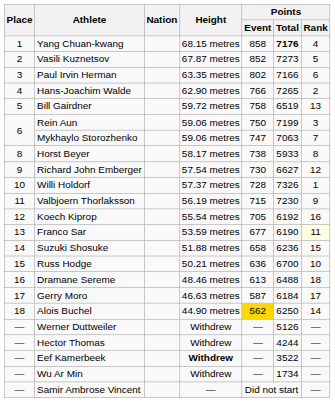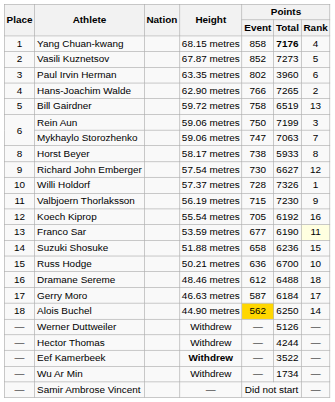 <table class=wikitable>
 <tr>
 <th rowspan=2>Place</th>
 <th rowspan=2>Athlete</th>
 <th rowspan=2>Nation</th>
 <th rowspan=2>Height</th>
 <th colspan=3>Points</th>
 </tr>
 <tr>
 <th>Event</th>
 <th>Total</th>
 <th>Rank</th>
 </tr>
 <tr align=center>
 <td>1</td>
 <td align=left>Yang Chuan-kwang</td>
 <td align=left></td>
 <td>68.15 metres</td>
 <td>858</td>
 <td><strong>7176</strong></td>
 <td>4</td>
 </tr>
 <tr align=center>
 <td>2</td>
 <td align=left>Vasili Kuznetsov</td>
 <td align=left></td>
 <td>67.87 metres</td>
 <td>852</td>
 <td>7273</td>
 <td>5</td>
 </tr>
 <tr align=center>
 <td>3</td>
 <td align=left>Paul Irvin Herman</td>
 <td align=left></td>
 <td>63.35 metres</td>
 <td>802</td>
-<td>7166</td>
+<td>3960</td>
 <td>6</td>
 </tr>
 <tr align=center>
 <td>4</td>
 <td align=left>Hans-Joachim Walde</td>
 <td align=left></td>
 <td>62.90 metres</td>
 <td>766</td>
 <td>7265</td>
 <td>2</td>
 </tr>
 <tr align=center>
 <td>5</td>
 <td align=left>Bill Gairdner</td>
 <td align=left></td>
 <td>59.72 metres</td>
 <td>758</td>
 <td>6519</td>
 <td>13</td>
 </tr>
 <tr align=center>
 <td rowspan=2>6</td>
 <td align=left>Rein Aun</td>
 <td align=left></td>
 <td>59.06 metres</td>
 <td>750</td>
 <td>7199</td>
 <td>3</td>
 </tr>
 <tr align=center>
 <td align=left>Mykhaylo Storozhenko</td>
 <td align=left></td>
 <td>59.06 metres</td>
 <td>747</td>
 <td>7063</td>
 <td>7</td>
 </tr>
 <tr align=center>
 <td>8</td>
 <td align=left>Horst Beyer</td>
 <td align=left></td>
 <td>58.17 metres</td>
 <td>738</td>
 <td>5933</td>
 <td>8</td>
 </tr>
 <tr align=center>
 <td>9</td>
 <td align=left>Richard John Emberger</td>
 <td align=left></td>
 <td>57.54 metres</td>
 <td>730</td>
 <td>6627</td>
 <td>12</td>
 </tr>
 <tr align=center>
 <td>10</td>
 <td align=left>Willi Holdorf</td>
 <td align=left></td>
 <td>57.37 metres</td>
 <td>728</td>
 <td>7326</td>
 <td>1</td>
 </tr>
 <tr align=center>
 <td>11</td>
 <td align=left>Valbjoern Thorlaksson</td>
 <td align=left></td>
 <td>56.19 metres</td>
 <td>715</td>
 <td>7230</td>
 <td>9</td>
 </tr>
 <tr align=center>
 <td>12</td>
 <td align=left>Koech Kiprop</td>
 <td align=left></td>
 <td>55.54 metres</td>
 <td>705</td>
 <td>6192</td>
 <td>16</td>
 </tr>
 <tr align=center>
 <td>13</td>
 <td align=left>Franco Sar</td>
 <td align=left></td>
 <td>53.59 metres</td>
 <td>677</td>
 <td>6190</td>
 <td style="background: lightyellow;">11</td>
 </tr>
 <tr align=center>
 <td>14</td>
 <td align=left>Suzuki Shosuke</td>
 <td align=left></td>
 <td>51.88 metres</td>
 <td>658</td>
 <td>6236</td>
 <td>15</td>
 </tr>
 <tr align=center>
 <td>15</td>
 <td align=left>Russ Hodge</td>
 <td align=left></td>
 <td>50.21 metres</td>
 <td>636</td>
 <td>6700</td>
 <td>10</td>
 </tr>
 <tr align=center>
 <td>16</td>
 <td align=left>Dramane Sereme</td>
 <td align=left></td>
 <td>48.46 metres</td>
-<td>613</td>
+<td>612</td>
 <td>6488</td>
 <td>18</td>
 </tr>
 <tr align=center>
 <td>17</td>
 <td align=left>Gerry Moro</td>
 <td align=left></td>
 <td>46.63 metres</td>
 <td>587</td>
 <td>6184</td>
 <td>17</td>
 </tr>
 <tr align=center>
 <td>18</td>
 <td align=left>Alois Buchel</td>
 <td align=left></td>
 <td>44.90 metres</td>
 <td style="background: gold;">562</td>
 <td>6250</td>
 <td>14</td>
 </tr>
 <tr align=center>
 <td>—</td>
 <td align=left>Werner Duttweiler</td>
 <td align=left></td>
 <td>Withdrew</td>
 <td>—</td>
 <td>5126</td>
 <td>—</td>
 </tr>
 <tr align=center>
 <td>—</td>
 <td align=left>Hector Thomas</td>
 <td align=left></td>
 <td>Withdrew</td>
 <td>—</td>
 <td>4244</td>
 <td>—</td>
 </tr>
 <tr align=center>
 <td>—</td>
 <td align=left>Eef Kamerbeek</td>
 <td align=left></td>
 <td><strong>Withdrew</strong></td>
 <td>—</td>
 <td>3522</td>
 <td>—</td>
 </tr>
 <tr align=center>
 <td>—</td>
 <td align=left>Wu Ar Min</td>
 <td align=left></td>
 <td>Withdrew</td>
 <td>—</td>
 <td>1734</td>
 <td>—</td>
 </tr>
 <tr align=center>
 <td>—</td>
 <td align=left>Samir Ambrose Vincent</td>
 <td align=left></td>
 <td>—</td>
 <td colspan=2>Did not start</td>
 <td>—</td>
 </tr>
 </table>
